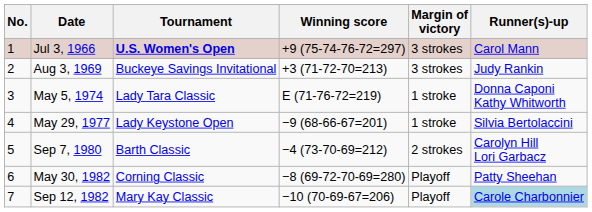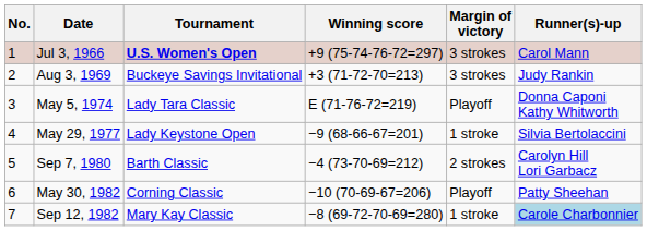 <table class="wikitable" style="font-size:95%;">
 <tr>
 <th>No.</th>
 <th>Date</th>
 <th>Tournament</th>
 <th>Winning score</th>
 <th>Margin of<br>victory</th>
 <th>Runner(s)-up</th>
 </tr>
 <tr style="background:#e5d1cb;">
 <td>1</td>
 <td>Jul 3, <a href='#'>1966</a></td>
 <td><strong><a href='#'>U.S. Women's Open</a></strong></td>
 <td>+9 (75-74-76-72=297)</td>
 <td>3 strokes</td>
 <td> <a href='#'>Carol Mann</a></td>
 </tr>
 <tr>
 <td>2</td>
 <td>Aug 3, <a href='#'>1969</a></td>
 <td><a href='#'>Buckeye Savings Invitational</a></td>
 <td>+3 (71-72-70=213)</td>
 <td>3 strokes</td>
 <td> <a href='#'>Judy Rankin</a></td>
 </tr>
 <tr>
 <td>3</td>
 <td>May 5, <a href='#'>1974</a></td>
 <td><a href='#'>Lady Tara Classic</a></td>
 <td>E (71-76-72=219)</td>
-<td>1 stroke</td>
+<td>Playoff</td>
 <td> <a href='#'>Donna Caponi</a><br> <a href='#'>Kathy Whitworth</a></td>
 </tr>
 <tr>
 <td>4</td>
 <td>May 29, <a href='#'>1977</a></td>
 <td><a href='#'>Lady Keystone Open</a></td>
 <td>−9 (68-66-67=201)</td>
 <td>1 stroke</td>
 <td> <a href='#'>Silvia Bertolaccini</a></td>
 </tr>
 <tr>
 <td>5</td>
 <td>Sep 7, <a href='#'>1980</a></td>
 <td><a href='#'>Barth Classic</a></td>
 <td>−4 (73-70-69=212)</td>
 <td>2 strokes</td>
 <td> <a href='#'>Carolyn Hill</a><br> <a href='#'>Lori Garbacz</a></td>
 </tr>
 <tr>
 <td>6</td>
 <td>May 30, <a href='#'>1982</a></td>
 <td><a href='#'>Corning Classic</a></td>
-<td>−8 (69-72-70-69=280)</td>
+<td>−10 (70-69-67=206)</td>
 <td>Playoff</td>
 <td> <a href='#'>Patty Sheehan</a></td>
 </tr>
 <tr>
 <td>7</td>
 <td>Sep 12, <a href='#'>1982</a></td>
 <td><a href='#'>Mary Kay Classic</a></td>
-<td>−10 (70-69-67=206)</td>
-<td>Playoff</td>
+<td>−8 (69-72-70-69=280)</td>
+<td>1 stroke</td>
 <td style="background: lightblue;"> <a href='#'>Carole Charbonnier</a></td>
 </tr>
 </table>
